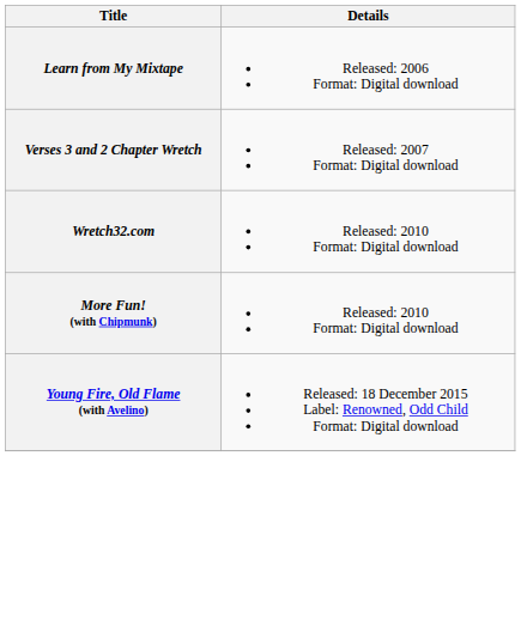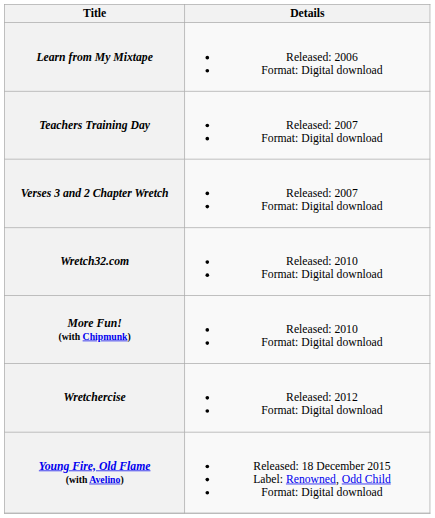 <table class="wikitable plainrowheaders" style="text-align:center;" border="1">
 <tr>
 <th scope="col" style="width:15em;">Title</th>
 <th scope="col" style="width:20.5em;">Details</th>
 </tr>
 <tr>
 <th scope="row"><em>Learn from My Mixtape</em></th>
 <td><br><ul><li>Released: 2006</li><li>Format: Digital download</li></ul></td>
+</tr>
+<tr>
+<th scope="row"><em>Teachers Training Day</em></th>
+<td><br><ul><li>Released: 2007</li><li>Format: Digital download</li></ul></td>
 </tr>
 <tr>
 <th scope="row"><em>Verses 3 and 2 Chapter Wretch</em></th>
 <td><br><ul><li>Released: 2007</li><li>Format: Digital download</li></ul></td>
 </tr>
 <tr>
 <th scope="row"><em>Wretch32.com</em></th>
 <td><br><ul><li>Released: 2010</li><li>Format: Digital download</li></ul></td>
 </tr>
 <tr>
 <th scope="row"><em>More Fun!</em><br><small>(with <a href='#'>Chipmunk</a>)</small></th>
 <td><br><ul><li>Released: 2010</li><li>Format: Digital download</li></ul></td>
 </tr>
 <tr>
+<th scope="row"><em>Wretchercise</em></th>
+<td><br><ul><li>Released: 2012</li><li>Format: Digital download</li></ul></td>
+</tr>
+<tr>
 <th scope="row"><em><a href='#'>Young Fire, Old Flame</a></em><br><small>(with <a href='#'>Avelino</a>)</small></th>
 <td><br><ul><li>Released: 18 December 2015</li><li>Label: <a href='#'>Renowned</a>, <a href='#'>Odd Child</a></li><li>Format: Digital download</li></ul></td>
 </tr>
 <tr>
 </tr>
 </table>
